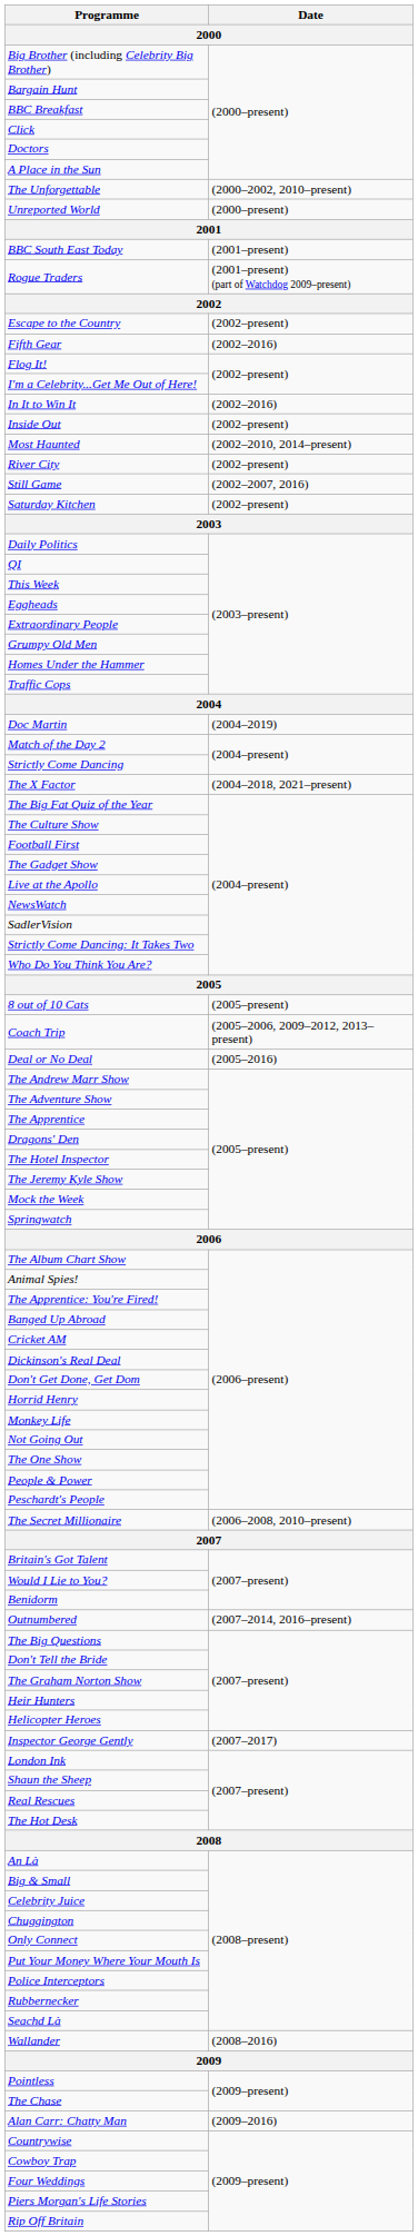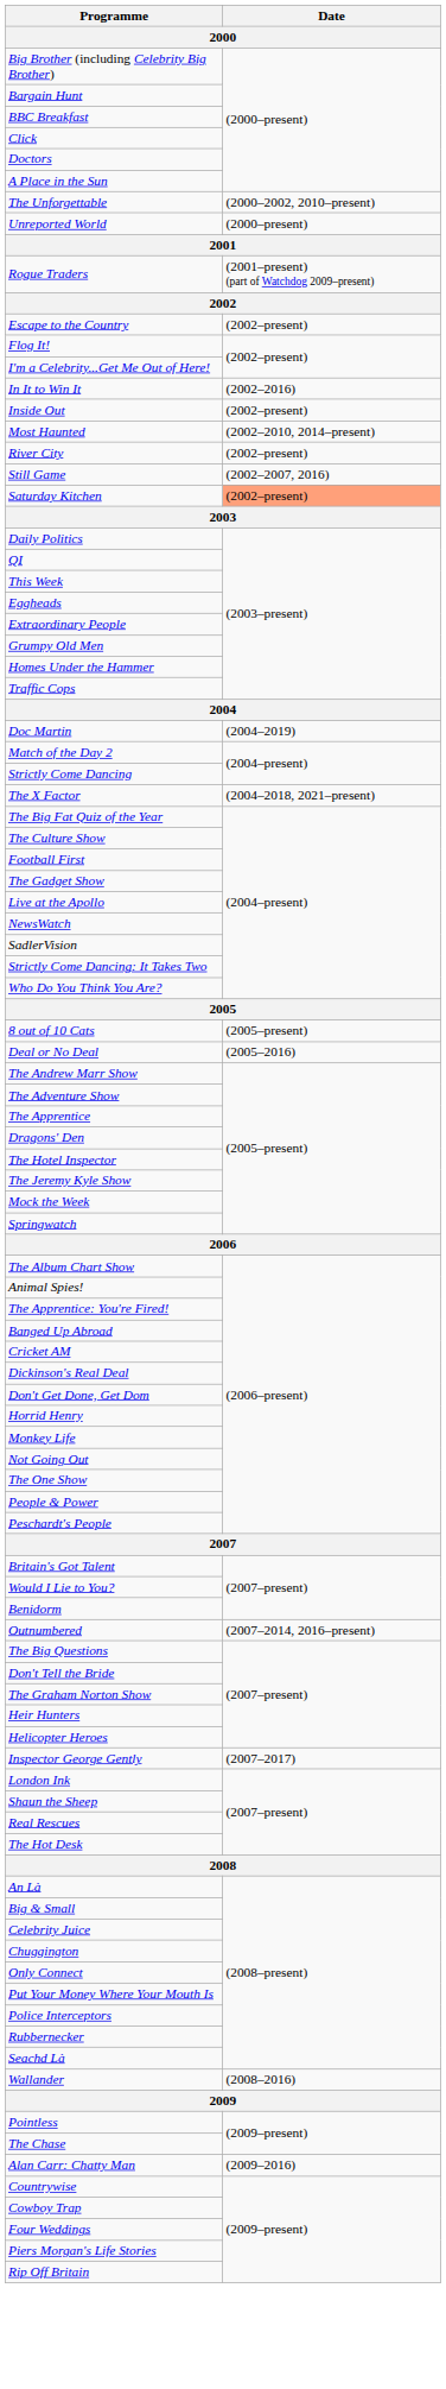 <table class="wikitable">
 <tr>
 <th width=251>Programme</th>
 <th width=251>Date</th>
 </tr>
 <tr>
 <th colspan=2>2000</th>
 </tr>
 <tr>
 <td><em><a href='#'>Big Brother</a></em> (including <em><a href='#'>Celebrity Big Brother</a></em>)</td>
 <td rowspan="6">(2000–present)</td>
 </tr>
 <tr>
 <td><em><a href='#'>Bargain Hunt</a></em></td>
 </tr>
 <tr>
 <td><em><a href='#'>BBC Breakfast</a></em></td>
 </tr>
 <tr>
 <td><em><a href='#'>Click</a></em></td>
 </tr>
 <tr>
 <td><em><a href='#'>Doctors</a></em></td>
 </tr>
 <tr>
 <td><em><a href='#'>A Place in the Sun</a></em></td>
 </tr>
 <tr |->
 <td><em><a href='#'>The Unforgettable</a></em></td>
 <td>(2000–2002, 2010–present)</td>
 </tr>
 <tr>
 <td><em><a href='#'>Unreported World</a></em></td>
 <td>(2000–present)</td>
 </tr>
 <tr>
 <th colspan=2>2001</th>
 </tr>
 <tr>
-<td><em><a href='#'>BBC South East Today</a></em></td>
-<td>(2001–present)</td>
-</tr>
-<tr>
 <td><em><a href='#'>Rogue Traders</a></em></td>
 <td>(2001–present)<br><small>(part of <a href='#'>Watchdog</a> 2009–present)</small></td>
 </tr>
 <tr>
 <th colspan=2>2002</th>
 </tr>
 <tr>
 <td><em><a href='#'>Escape to the Country</a></em></td>
 <td>(2002–present)</td>
-</tr>
-<tr>
-<td><em><a href='#'>Fifth Gear</a></em></td>
-<td>(2002–2016)</td>
 </tr>
 <tr>
 <td><em><a href='#'>Flog It!</a></em></td>
 <td rowspan="2">(2002–present)</td>
 </tr>
 <tr>
 <td><em><a href='#'>I'm a Celebrity...Get Me Out of Here!</a></em></td>
 </tr>
 <tr>
 <td><em><a href='#'>In It to Win It</a></em></td>
 <td>(2002–2016)</td>
 </tr>
 <tr>
 <td><em><a href='#'>Inside Out</a></em></td>
 <td>(2002–present)</td>
 </tr>
 <tr>
 <td><em><a href='#'>Most Haunted</a></em></td>
 <td>(2002–2010, 2014–present)</td>
 </tr>
 <tr>
 <td><em><a href='#'>River City</a></em></td>
 <td>(2002–present)</td>
 </tr>
 <tr>
 <td><em><a href='#'>Still Game</a></em></td>
 <td>(2002–2007, 2016)</td>
 </tr>
 <tr>
 <td><em><a href='#'>Saturday Kitchen</a></em></td>
-<td>(2002–present)</td>
+<td style="background: lightsalmon;">(2002–present)</td>
 </tr>
 <tr>
 <th colspan=2>2003</th>
 </tr>
 <tr>
 <td><em><a href='#'>Daily Politics</a></em></td>
 <td rowspan="8">(2003–present)</td>
 </tr>
 <tr>
 <td><em><a href='#'>QI</a></em></td>
 </tr>
 <tr>
 <td><em><a href='#'>This Week</a></em></td>
 </tr>
 <tr>
 <td><em><a href='#'>Eggheads</a></em></td>
 </tr>
 <tr>
 <td><em><a href='#'>Extraordinary People</a></em></td>
 </tr>
 <tr>
 <td><em><a href='#'>Grumpy Old Men</a></em></td>
 </tr>
 <tr>
 <td><em><a href='#'>Homes Under the Hammer</a></em></td>
 </tr>
 <tr>
 <td><em><a href='#'>Traffic Cops</a></em></td>
 </tr>
 <tr>
 <th colspan=2>2004</th>
 </tr>
 <tr>
 <td><em><a href='#'>Doc Martin</a></em></td>
 <td>(2004–2019)</td>
 </tr>
 <tr>
 <td><em><a href='#'>Match of the Day 2</a></em></td>
 <td rowspan="2">(2004–present)</td>
 </tr>
 <tr>
 <td><em><a href='#'>Strictly Come Dancing</a></em></td>
 </tr>
 <tr>
 <td><em><a href='#'>The X Factor</a></em></td>
 <td>(2004–2018, 2021–present)</td>
 </tr>
 <tr>
 <td><em><a href='#'>The Big Fat Quiz of the Year</a></em></td>
 <td rowspan="9">(2004–present)</td>
 </tr>
 <tr>
 <td><em><a href='#'>The Culture Show</a></em></td>
 </tr>
 <tr>
 <td><em><a href='#'>Football First</a></em></td>
 </tr>
 <tr>
 <td><em><a href='#'>The Gadget Show</a></em></td>
 </tr>
 <tr>
 <td><em><a href='#'>Live at the Apollo</a></em></td>
 </tr>
 <tr>
 <td><em><a href='#'>NewsWatch</a></em></td>
 </tr>
 <tr>
 <td><em>SadlerVision</em></td>
 </tr>
 <tr>
 <td><em><a href='#'>Strictly Come Dancing: It Takes Two</a></em></td>
 </tr>
 <tr>
 <td><em><a href='#'>Who Do You Think You Are?</a></em></td>
 </tr>
 <tr>
 <th colspan=2>2005</th>
 </tr>
 <tr>
 <td><em><a href='#'>8 out of 10 Cats</a></em></td>
 <td>(2005–present)</td>
 </tr>
 <tr>
-<td><em><a href='#'>Coach Trip</a></em></td>
-<td>(2005–2006, 2009–2012, 2013–present)</td>
-</tr>
-<tr>
 <td><em><a href='#'>Deal or No Deal</a></em></td>
 <td>(2005–2016)</td>
 </tr>
 <tr>
 <td><em><a href='#'>The Andrew Marr Show</a></em></td>
 <td rowspan="8">(2005–present)</td>
 </tr>
 <tr>
 <td><em><a href='#'>The Adventure Show</a></em></td>
 </tr>
 <tr>
 <td><em><a href='#'>The Apprentice</a></em></td>
 </tr>
 <tr>
 <td><em><a href='#'>Dragons' Den</a></em></td>
 </tr>
 <tr>
 <td><em><a href='#'>The Hotel Inspector</a></em></td>
 </tr>
 <tr>
 <td><em><a href='#'>The Jeremy Kyle Show</a></em></td>
 </tr>
 <tr>
 <td><em><a href='#'>Mock the Week</a></em></td>
 </tr>
 <tr>
 <td><em><a href='#'>Springwatch</a></em></td>
 </tr>
 <tr>
 <th colspan=2>2006</th>
 </tr>
 <tr>
 <td><em><a href='#'>The Album Chart Show</a></em></td>
 <td rowspan="13">(2006–present)</td>
 </tr>
 <tr>
 <td><em>Animal Spies!</em></td>
 </tr>
 <tr>
 <td><em><a href='#'>The Apprentice: You're Fired!</a></em></td>
 </tr>
 <tr>
 <td><em><a href='#'>Banged Up Abroad</a></em></td>
 </tr>
 <tr>
 <td><em><a href='#'>Cricket AM</a></em></td>
 </tr>
 <tr>
 <td><em><a href='#'>Dickinson's Real Deal</a></em></td>
 </tr>
 <tr>
 <td><em><a href='#'>Don't Get Done, Get Dom</a></em></td>
 </tr>
 <tr>
 <td><em><a href='#'>Horrid Henry</a></em></td>
 </tr>
 <tr>
 <td><em><a href='#'>Monkey Life</a></em></td>
 </tr>
 <tr>
 <td><em><a href='#'>Not Going Out</a></em></td>
 </tr>
 <tr>
 <td><em><a href='#'>The One Show</a></em></td>
 </tr>
 <tr>
 <td><em><a href='#'>People & Power</a></em></td>
 </tr>
 <tr>
 <td><em><a href='#'>Peschardt's People</a></em></td>
-</tr>
-<tr>
-<td><em><a href='#'>The Secret Millionaire</a></em></td>
-<td>(2006–2008, 2010–present)</td>
 </tr>
 <tr>
 <th colspan=2>2007</th>
 </tr>
 <tr>
 <td><em><a href='#'>Britain's Got Talent</a></em></td>
 <td rowspan="3">(2007–present)</td>
 </tr>
 <tr>
 <td><em><a href='#'>Would I Lie to You?</a></em></td>
 </tr>
 <tr>
 <td><em><a href='#'>Benidorm</a></em></td>
 </tr>
 <tr>
 <td><em><a href='#'>Outnumbered</a></em></td>
 <td>(2007–2014, 2016–present)</td>
 </tr>
 <tr>
 <td><em><a href='#'>The Big Questions</a></em></td>
 <td rowspan="5">(2007–present)</td>
 </tr>
 <tr>
 <td><em><a href='#'>Don't Tell the Bride</a></em></td>
 </tr>
 <tr>
 <td><em><a href='#'>The Graham Norton Show</a></em></td>
 </tr>
 <tr>
 <td><em><a href='#'>Heir Hunters</a></em></td>
 </tr>
 <tr>
 <td><em><a href='#'>Helicopter Heroes</a></em></td>
 </tr>
 <tr>
 <td><em><a href='#'>Inspector George Gently</a></em></td>
 <td>(2007–2017)</td>
 </tr>
 <tr>
 <td><em><a href='#'>London Ink</a></em></td>
 <td rowspan="4">(2007–present)</td>
 </tr>
 <tr>
 <td><em><a href='#'>Shaun the Sheep</a></em></td>
 </tr>
 <tr>
 <td><em><a href='#'>Real Rescues</a></em></td>
 </tr>
 <tr>
 <td><em><a href='#'>The Hot Desk</a></em></td>
 </tr>
 <tr>
 <th colspan=2>2008</th>
 </tr>
 <tr>
 <td><em><a href='#'>An Là</a></em></td>
 <td rowspan="9">(2008–present)</td>
 </tr>
 <tr>
 <td><em><a href='#'>Big & Small</a></em></td>
 </tr>
 <tr>
 <td><em><a href='#'>Celebrity Juice</a></em></td>
 </tr>
 <tr>
 <td><em><a href='#'>Chuggington</a></em></td>
 </tr>
 <tr>
 <td><em><a href='#'>Only Connect</a></em></td>
 </tr>
 <tr>
 <td><em><a href='#'>Put Your Money Where Your Mouth Is</a></em></td>
 </tr>
 <tr>
 <td><em><a href='#'>Police Interceptors</a></em></td>
 </tr>
 <tr>
 <td><em><a href='#'>Rubbernecker</a></em></td>
 </tr>
 <tr>
 <td><em><a href='#'>Seachd Là</a></em></td>
 </tr>
 <tr>
 <td><em><a href='#'>Wallander</a></em></td>
 <td>(2008–2016)</td>
 </tr>
 <tr>
 <th colspan=2>2009</th>
 </tr>
 <tr>
 <td><em><a href='#'>Pointless</a></em></td>
 <td rowspan="2">(2009–present)</td>
 </tr>
 <tr>
 <td><em><a href='#'>The Chase</a></em></td>
 </tr>
 <tr>
 <td><em><a href='#'>Alan Carr: Chatty Man</a></em></td>
 <td>(2009–2016)</td>
 </tr>
 <tr>
 <td><em><a href='#'>Countrywise</a></em></td>
 <td rowspan="5">(2009–present)</td>
 </tr>
 <tr>
 <td><em><a href='#'>Cowboy Trap</a></em></td>
 </tr>
 <tr>
 <td><em><a href='#'>Four Weddings</a></em></td>
 </tr>
 <tr>
 <td><em><a href='#'>Piers Morgan's Life Stories</a></em></td>
 </tr>
 <tr>
 <td><em><a href='#'>Rip Off Britain</a></em></td>
 </tr>
 </table>
